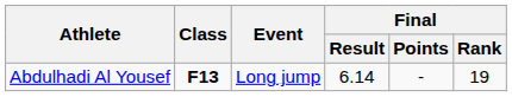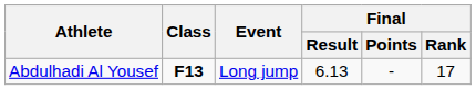 <table class=wikitable style="font-size:90%">
 <tr>
 <th rowspan="2">Athlete</th>
 <th rowspan="2">Class</th>
 <th rowspan="2">Event</th>
 <th colspan="3">Final</th>
 </tr>
 <tr>
 <th>Result</th>
 <th>Points</th>
 <th>Rank</th>
 </tr>
 <tr>
 <td><a href='#'>Abdulhadi Al Yousef</a></td>
 <td style="text-align:center;"><strong>F13</strong></td>
 <td><a href='#'>Long jump</a></td>
-<td style="text-align:center;">6.14</td>
+<td style="text-align:center;">6.13</td>
 <td style="text-align:center;">-</td>
-<td style="text-align:center;">19</td>
+<td style="text-align:center;">17</td>
 </tr>
 </table>
